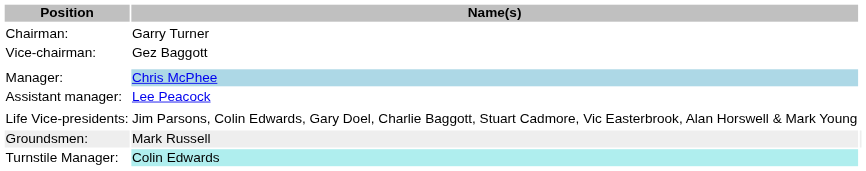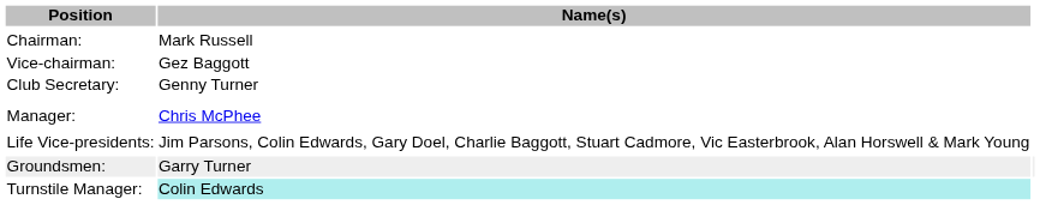 <table class="toccolours">
 <tr>
 <th bgcolor=silver>Position</th>
 <th bgcolor=silver>Name(s)</th>
 </tr>
 <tr bgcolor=#eeeeee>
 </tr>
 <tr>
 <td>Chairman:</td>
-<td>Garry Turner</td>
+<td>Mark Russell</td>
 <td></td>
 </tr>
 <tr>
 <td>Vice-chairman:</td>
 <td>Gez Baggott</td>
+<td></td>
+</tr>
+<tr>
+<td>Club Secretary:</td>
+<td>Genny Turner</td>
 <td></td>
 </tr>
 <tr>
 </tr>
 <tr |Club General Manager:||Garry Turner||>
 </tr>
 <tr>
 </tr>
 <tr bgcolor=#eeeeee>
 </tr>
 <tr>
 <td>Manager:</td>
-<td style="background: lightblue;"><a href='#'>Chris McPhee</a></td>
-<td></td>
-</tr>
-<tr>
-<td>Assistant manager:</td>
-<td><a href='#'>Lee Peacock</a></td>
+<td><a href='#'>Chris McPhee</a></td>
 <td></td>
 </tr>
 <tr>
 </tr>
 <tr bgcolor=#eeeeee>
 </tr>
 <tr>
 <td>Life Vice-presidents:</td>
 <td>Jim Parsons, Colin Edwards, Gary Doel, Charlie Baggott, Stuart Cadmore, Vic Easterbrook, Alan Horswell & Mark Young</td>
 <td></td>
 </tr>
 <tr>
 </tr>
 <tr bgcolor=#eeeeee>
 <td>Groundsmen:</td>
-<td>Mark Russell</td>
+<td>Garry Turner</td>
 <td></td>
 </tr>
 <tr>
 <td>Turnstile Manager:</td>
 <td style="background: paleturquoise;">Colin Edwards</td>
 <td></td>
 </tr>
 </table>
